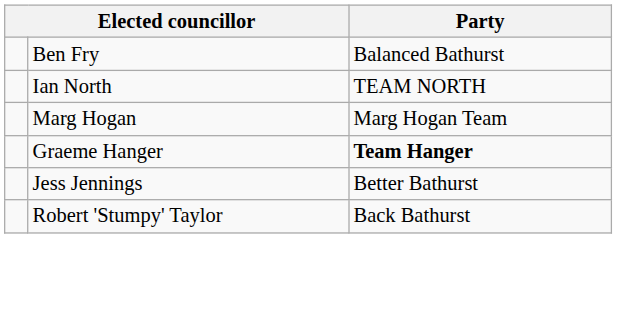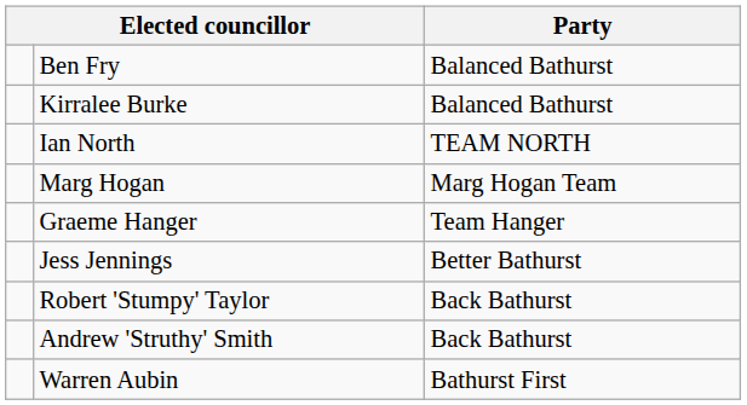 <table class="wikitable" style="float:right;clear:right;width:30%">
 <tr>
 <th colspan="2">Elected councillor</th>
 <th>Party</th>
 </tr>
 <tr>
 <td> </td>
 <td>Ben Fry</td>
+<td>Balanced Bathurst</td>
+</tr>
+<tr>
+<td> </td>
+<td>Kirralee Burke</td>
 <td>Balanced Bathurst</td>
 </tr>
 <tr>
 <td> </td>
 <td>Ian North</td>
 <td>TEAM NORTH</td>
 </tr>
 <tr>
 <td> </td>
 <td>Marg Hogan</td>
 <td>Marg Hogan Team</td>
 </tr>
 <tr>
 <td> </td>
 <td>Graeme Hanger</td>
-<td><strong>Team Hanger</strong></td>
+<td>Team Hanger</td>
 </tr>
 <tr>
 <td> </td>
 <td>Jess Jennings</td>
 <td>Better Bathurst</td>
 </tr>
 <tr>
 <td> </td>
 <td>Robert 'Stumpy' Taylor</td>
 <td>Back Bathurst</td>
 </tr>
+<tr>
+<td> </td>
+<td>Andrew 'Struthy' Smith</td>
+<td>Back Bathurst</td>
+</tr>
+<tr>
+<td> </td>
+<td>Warren Aubin</td>
+<td>Bathurst First</td>
+</tr>
 </table>
